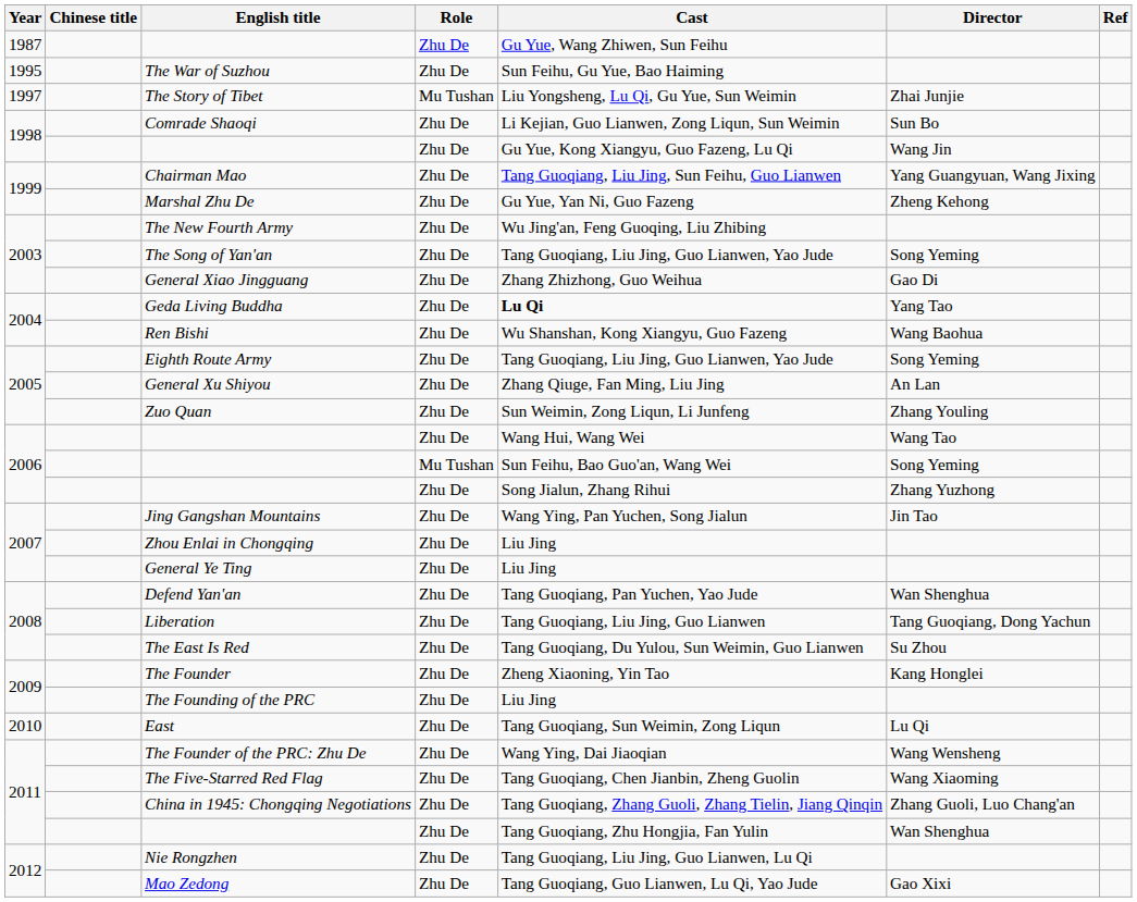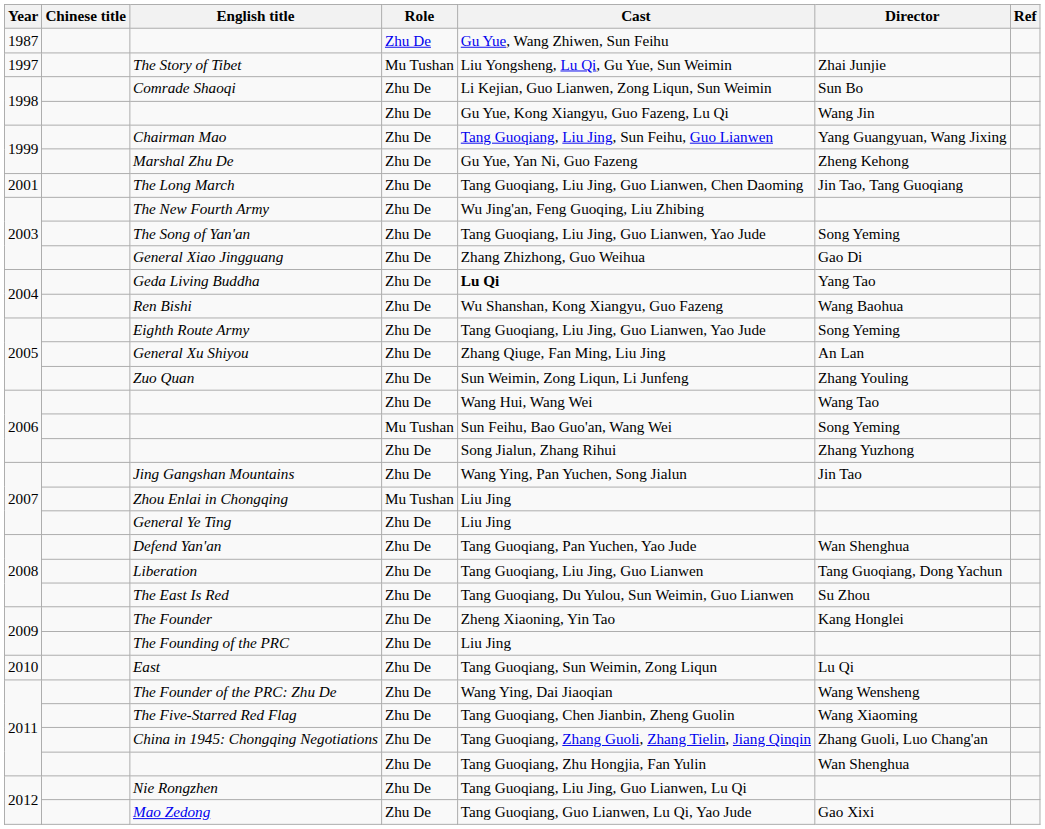 <table class="wikitable">
 <tr>
 <th>Year</th>
 <th>Chinese title</th>
 <th>English title</th>
 <th>Role</th>
 <th>Cast</th>
 <th>Director</th>
 <th>Ref</th>
 </tr>
 <tr>
 <td>1987</td>
 <td></td>
 <td></td>
 <td><a href='#'>Zhu De</a></td>
 <td><a href='#'>Gu Yue</a>, Wang Zhiwen, Sun Feihu</td>
-<td></td>
-<td></td>
-</tr>
-<tr>
-<td>1995</td>
-<td></td>
-<td><em>The War of Suzhou</em></td>
-<td>Zhu De</td>
-<td>Sun Feihu, Gu Yue, Bao Haiming</td>
 <td></td>
 <td></td>
 </tr>
 <tr>
 <td>1997</td>
 <td></td>
 <td><em>The Story of Tibet</em></td>
 <td>Mu Tushan</td>
 <td>Liu Yongsheng, <a href='#'>Lu Qi</a>, Gu Yue, Sun Weimin</td>
 <td>Zhai Junjie</td>
 <td></td>
 </tr>
 <tr>
 <td rowspan="2">1998</td>
 <td></td>
 <td><em>Comrade Shaoqi</em></td>
 <td>Zhu De</td>
 <td>Li Kejian, Guo Lianwen, Zong Liqun, Sun Weimin</td>
 <td>Sun Bo</td>
 <td></td>
 </tr>
 <tr>
 <td></td>
 <td></td>
 <td>Zhu De</td>
 <td>Gu Yue, Kong Xiangyu, Guo Fazeng, Lu Qi</td>
 <td>Wang Jin</td>
 <td></td>
 </tr>
 <tr>
 <td rowspan="2">1999</td>
 <td></td>
 <td><em>Chairman Mao</em></td>
 <td>Zhu De</td>
 <td><a href='#'>Tang Guoqiang</a>, <a href='#'>Liu Jing</a>, Sun Feihu, <a href='#'>Guo Lianwen</a></td>
 <td>Yang Guangyuan, Wang Jixing</td>
 <td></td>
 </tr>
 <tr>
 <td></td>
 <td><em>Marshal Zhu De</em></td>
 <td>Zhu De</td>
 <td>Gu Yue, Yan Ni, Guo Fazeng</td>
 <td>Zheng Kehong</td>
+<td></td>
+</tr>
+<tr>
+<td>2001</td>
+<td></td>
+<td><em>The Long March</em></td>
+<td>Zhu De</td>
+<td>Tang Guoqiang, Liu Jing, Guo Lianwen, Chen Daoming</td>
+<td>Jin Tao, Tang Guoqiang</td>
 <td></td>
 </tr>
 <tr>
 <td rowspan="3">2003</td>
 <td></td>
 <td><em>The New Fourth Army</em></td>
 <td>Zhu De</td>
 <td>Wu Jing'an, Feng Guoqing, Liu Zhibing</td>
 <td></td>
 <td></td>
 </tr>
 <tr>
 <td></td>
 <td><em>The Song of Yan'an</em></td>
 <td>Zhu De</td>
 <td>Tang Guoqiang, Liu Jing, Guo Lianwen, Yao Jude</td>
 <td>Song Yeming</td>
 <td></td>
 </tr>
 <tr>
 <td></td>
 <td><em>General Xiao Jingguang</em></td>
 <td>Zhu De</td>
 <td>Zhang Zhizhong, Guo Weihua</td>
 <td>Gao Di</td>
 <td></td>
 </tr>
 <tr>
 <td rowspan="2">2004</td>
 <td></td>
 <td><em>Geda Living Buddha</em></td>
 <td>Zhu De</td>
 <td><strong>Lu Qi</strong></td>
 <td>Yang Tao</td>
 <td></td>
 </tr>
 <tr>
 <td></td>
 <td><em>Ren Bishi</em></td>
 <td>Zhu De</td>
 <td>Wu Shanshan, Kong Xiangyu, Guo Fazeng</td>
 <td>Wang Baohua</td>
 <td></td>
 </tr>
 <tr>
 <td rowspan="3">2005</td>
 <td></td>
 <td><em>Eighth Route Army</em></td>
 <td>Zhu De</td>
 <td>Tang Guoqiang, Liu Jing, Guo Lianwen, Yao Jude</td>
 <td>Song Yeming</td>
 <td></td>
 </tr>
 <tr>
 <td></td>
 <td><em>General Xu Shiyou</em></td>
 <td>Zhu De</td>
 <td>Zhang Qiuge, Fan Ming, Liu Jing</td>
 <td>An Lan</td>
 <td></td>
 </tr>
 <tr>
 <td></td>
 <td><em>Zuo Quan</em></td>
 <td>Zhu De</td>
 <td>Sun Weimin, Zong Liqun, Li Junfeng</td>
 <td>Zhang Youling</td>
 <td></td>
 </tr>
 <tr>
 <td rowspan="3">2006</td>
 <td></td>
 <td></td>
 <td>Zhu De</td>
 <td>Wang Hui, Wang Wei</td>
 <td>Wang Tao</td>
 <td></td>
 </tr>
 <tr>
 <td></td>
 <td></td>
 <td>Mu Tushan</td>
 <td>Sun Feihu, Bao Guo'an, Wang Wei</td>
 <td>Song Yeming</td>
 <td></td>
 </tr>
 <tr>
 <td></td>
 <td></td>
 <td>Zhu De</td>
 <td>Song Jialun, Zhang Rihui</td>
 <td>Zhang Yuzhong</td>
 <td></td>
 </tr>
 <tr>
 <td rowspan="3">2007</td>
 <td></td>
 <td><em>Jing Gangshan Mountains</em></td>
 <td>Zhu De</td>
 <td>Wang Ying, Pan Yuchen, Song Jialun</td>
 <td>Jin Tao</td>
 <td></td>
 </tr>
 <tr>
 <td></td>
 <td><em>Zhou Enlai in Chongqing</em></td>
-<td>Zhu De</td>
+<td>Mu Tushan</td>
 <td>Liu Jing</td>
 <td></td>
 <td></td>
 </tr>
 <tr>
 <td></td>
 <td><em>General Ye Ting</em></td>
 <td>Zhu De</td>
 <td>Liu Jing</td>
 <td></td>
 <td></td>
 </tr>
 <tr>
 <td rowspan="3">2008</td>
 <td></td>
 <td><em>Defend Yan'an</em></td>
 <td>Zhu De</td>
 <td>Tang Guoqiang, Pan Yuchen, Yao Jude</td>
 <td>Wan Shenghua</td>
 <td></td>
 </tr>
 <tr>
 <td></td>
 <td><em>Liberation</em></td>
 <td>Zhu De</td>
 <td>Tang Guoqiang, Liu Jing, Guo Lianwen</td>
 <td>Tang Guoqiang, Dong Yachun</td>
 <td></td>
 </tr>
 <tr>
 <td></td>
 <td><em>The East Is Red</em></td>
 <td>Zhu De</td>
 <td>Tang Guoqiang, Du Yulou, Sun Weimin, Guo Lianwen</td>
 <td>Su Zhou</td>
 <td></td>
 </tr>
 <tr>
 <td rowspan="2">2009</td>
 <td></td>
 <td><em>The Founder</em></td>
 <td>Zhu De</td>
 <td>Zheng Xiaoning, Yin Tao</td>
 <td>Kang Honglei</td>
 <td></td>
 </tr>
 <tr>
 <td></td>
 <td><em>The Founding of the PRC</em></td>
 <td>Zhu De</td>
 <td>Liu Jing</td>
 <td></td>
 </tr>
 <tr>
 <td>2010</td>
 <td></td>
 <td><em>East</em></td>
 <td>Zhu De</td>
 <td>Tang Guoqiang, Sun Weimin, Zong Liqun</td>
 <td>Lu Qi</td>
 <td></td>
 </tr>
 <tr>
 <td rowspan="4">2011</td>
 <td></td>
 <td><em>The Founder of the PRC: Zhu De</em></td>
 <td>Zhu De</td>
 <td>Wang Ying, Dai Jiaoqian</td>
 <td>Wang Wensheng</td>
 <td></td>
 </tr>
 <tr>
 <td></td>
 <td><em>The Five-Starred Red Flag</em></td>
 <td>Zhu De</td>
 <td>Tang Guoqiang, Chen Jianbin, Zheng Guolin</td>
 <td>Wang Xiaoming</td>
 <td></td>
 </tr>
 <tr>
 <td></td>
 <td><em>China in 1945: Chongqing Negotiations</em></td>
 <td>Zhu De</td>
 <td>Tang Guoqiang, <a href='#'>Zhang Guoli</a>, <a href='#'>Zhang Tielin</a>, <a href='#'>Jiang Qinqin</a></td>
 <td>Zhang Guoli, Luo Chang'an</td>
 <td></td>
 </tr>
 <tr>
 <td></td>
 <td></td>
 <td>Zhu De</td>
 <td>Tang Guoqiang, Zhu Hongjia, Fan Yulin</td>
 <td>Wan Shenghua</td>
 <td></td>
 </tr>
 <tr>
 <td rowspan="2">2012</td>
 <td></td>
 <td><em>Nie Rongzhen</em></td>
 <td>Zhu De</td>
 <td>Tang Guoqiang, Liu Jing, Guo Lianwen, Lu Qi</td>
 <td></td>
 <td></td>
 </tr>
 <tr>
 <td></td>
 <td><em><a href='#'>Mao Zedong</a></em></td>
 <td>Zhu De</td>
 <td>Tang Guoqiang, Guo Lianwen, Lu Qi, Yao Jude</td>
 <td>Gao Xixi</td>
 <td></td>
 </tr>
 </table>
